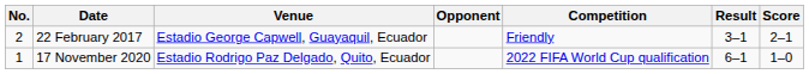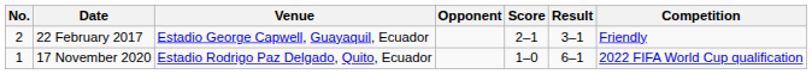 <table class="wikitable sortable">
 <tr>
 <th scope="col">No.</th>
 <th scope="col">Date</th>
 <th scope="col">Venue</th>
 <th scope="col">Opponent</th>
+<th scope="col">Score</th>
+<th scope="col">Result</th>
 <th scope="col">Competition</th>
-<th scope="col">Result</th>
-<th scope="col">Score</th>
 </tr>
 <tr>
 <td align="center">2</td>
 <td>22 February 2017</td>
 <td><a href='#'>Estadio George Capwell</a>, <a href='#'>Guayaquil</a>, Ecuador</td>
 <td></td>
+<td align="center">2–1</td>
+<td align="center">3–1</td>
 <td><a href='#'>Friendly</a></td>
-<td align="center">3–1</td>
-<td align="center">2–1</td>
 </tr>
 <tr>
 <td align="center">1</td>
 <td>17 November 2020</td>
 <td><a href='#'>Estadio Rodrigo Paz Delgado</a>, <a href='#'>Quito</a>, Ecuador</td>
 <td></td>
+<td align="center">1–0</td>
+<td align="center">6–1</td>
 <td><a href='#'>2022 FIFA World Cup qualification</a></td>
-<td align="center">6–1</td>
-<td align="center">1–0</td>
 </tr>
 </table>
